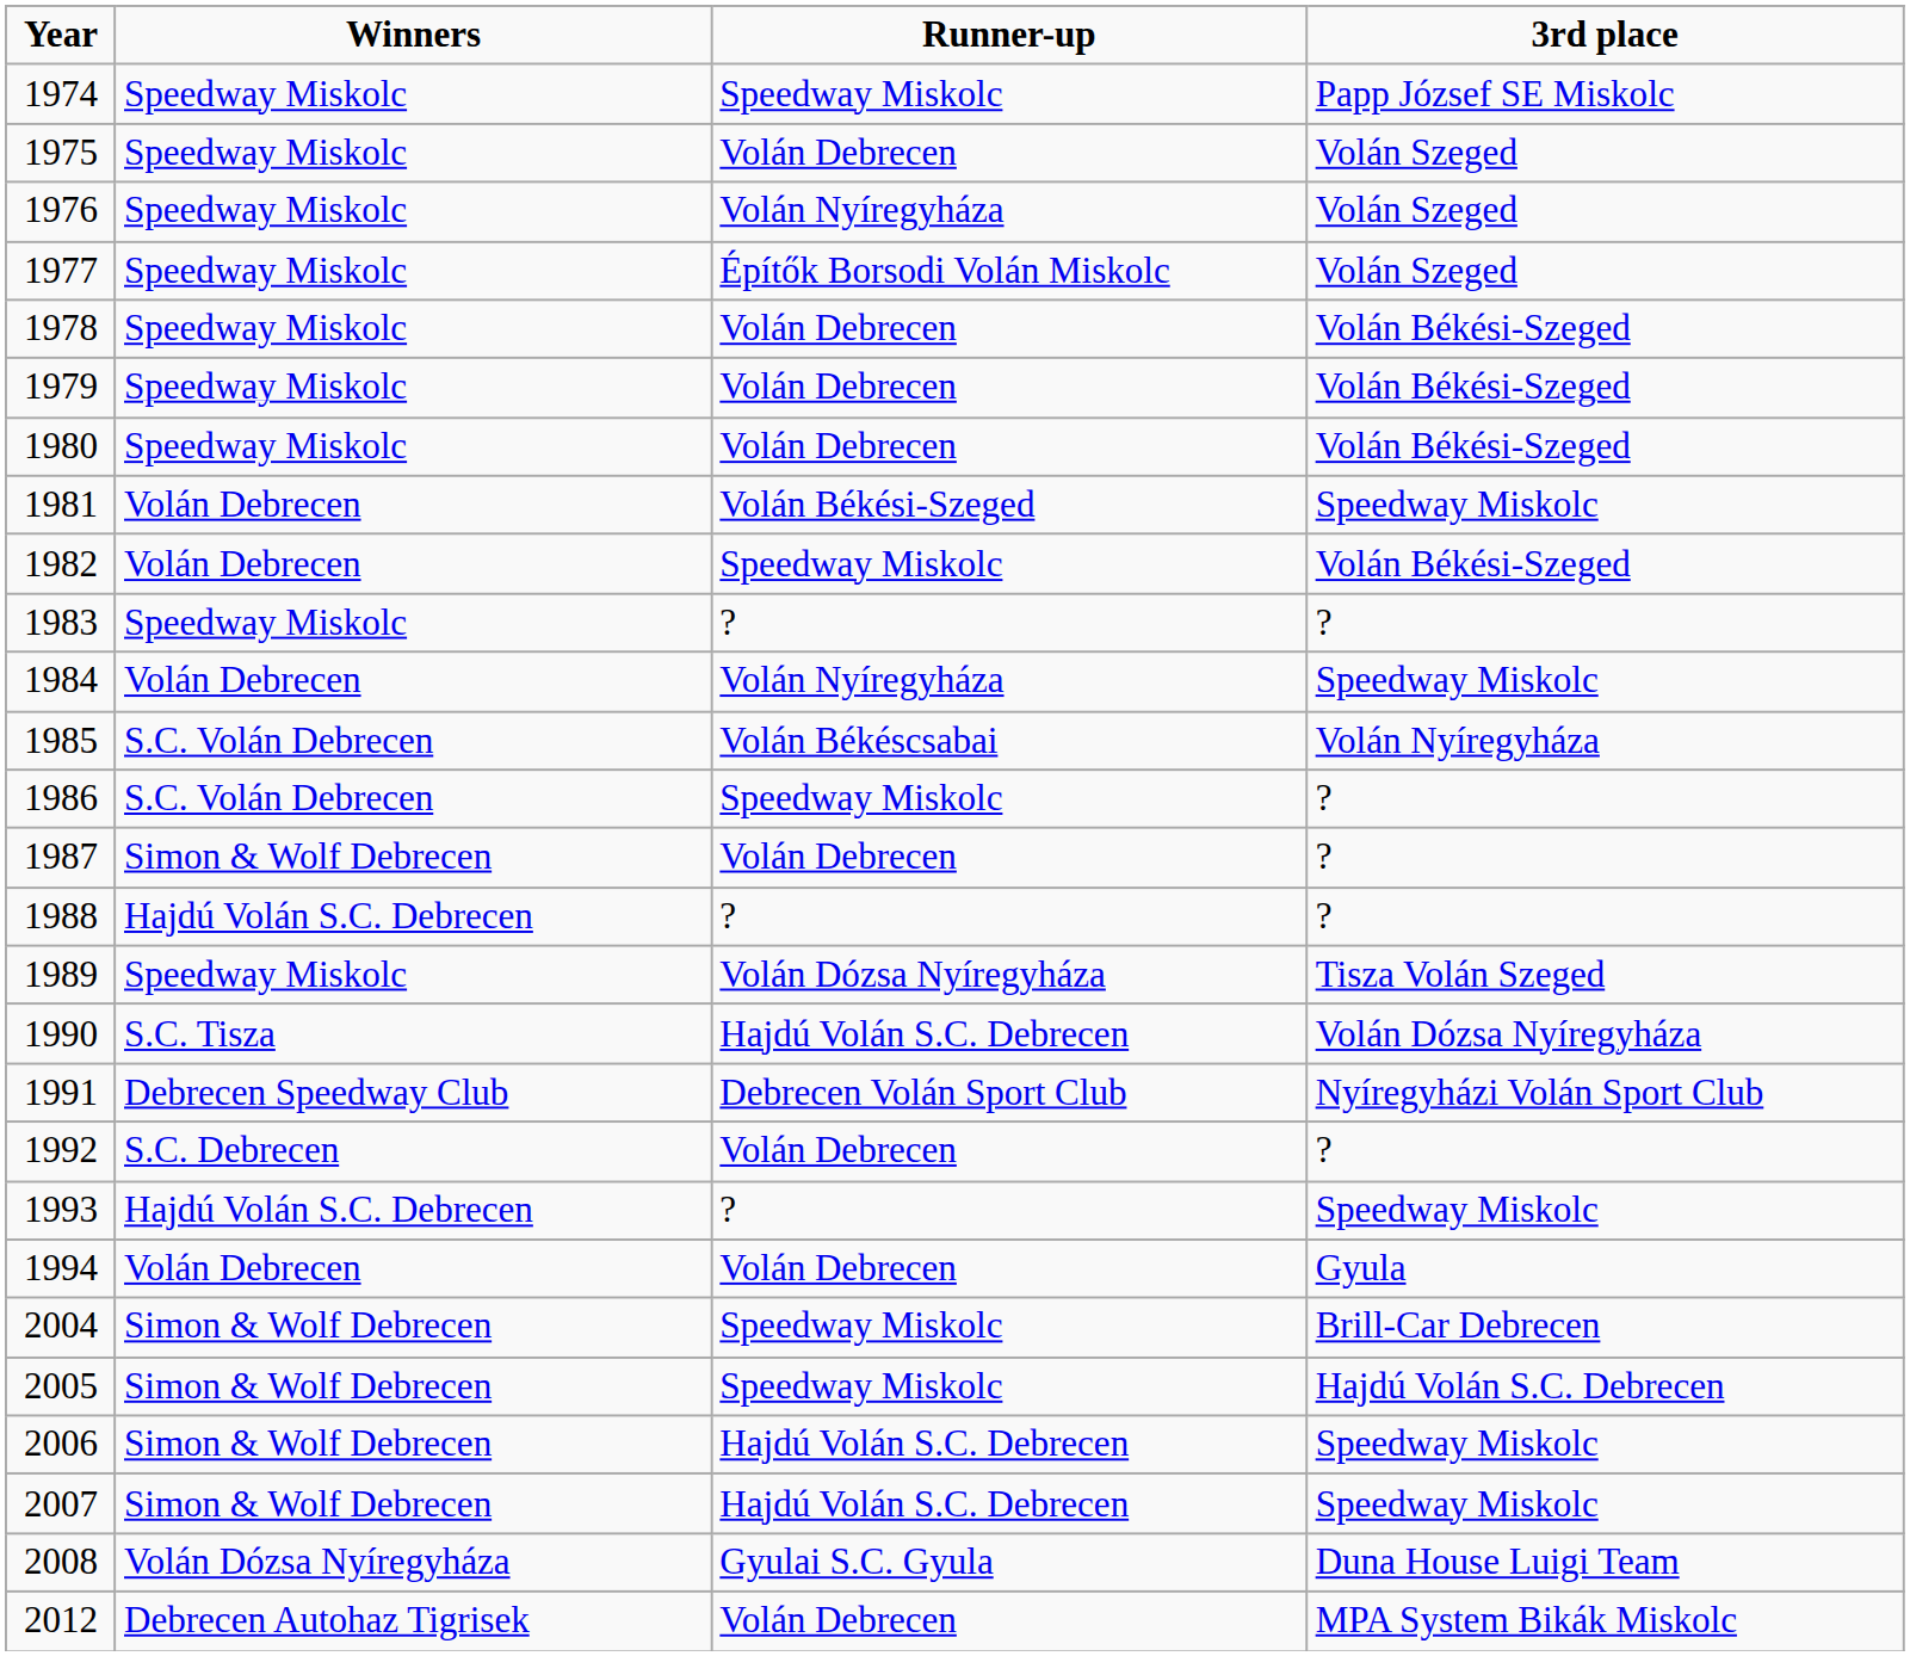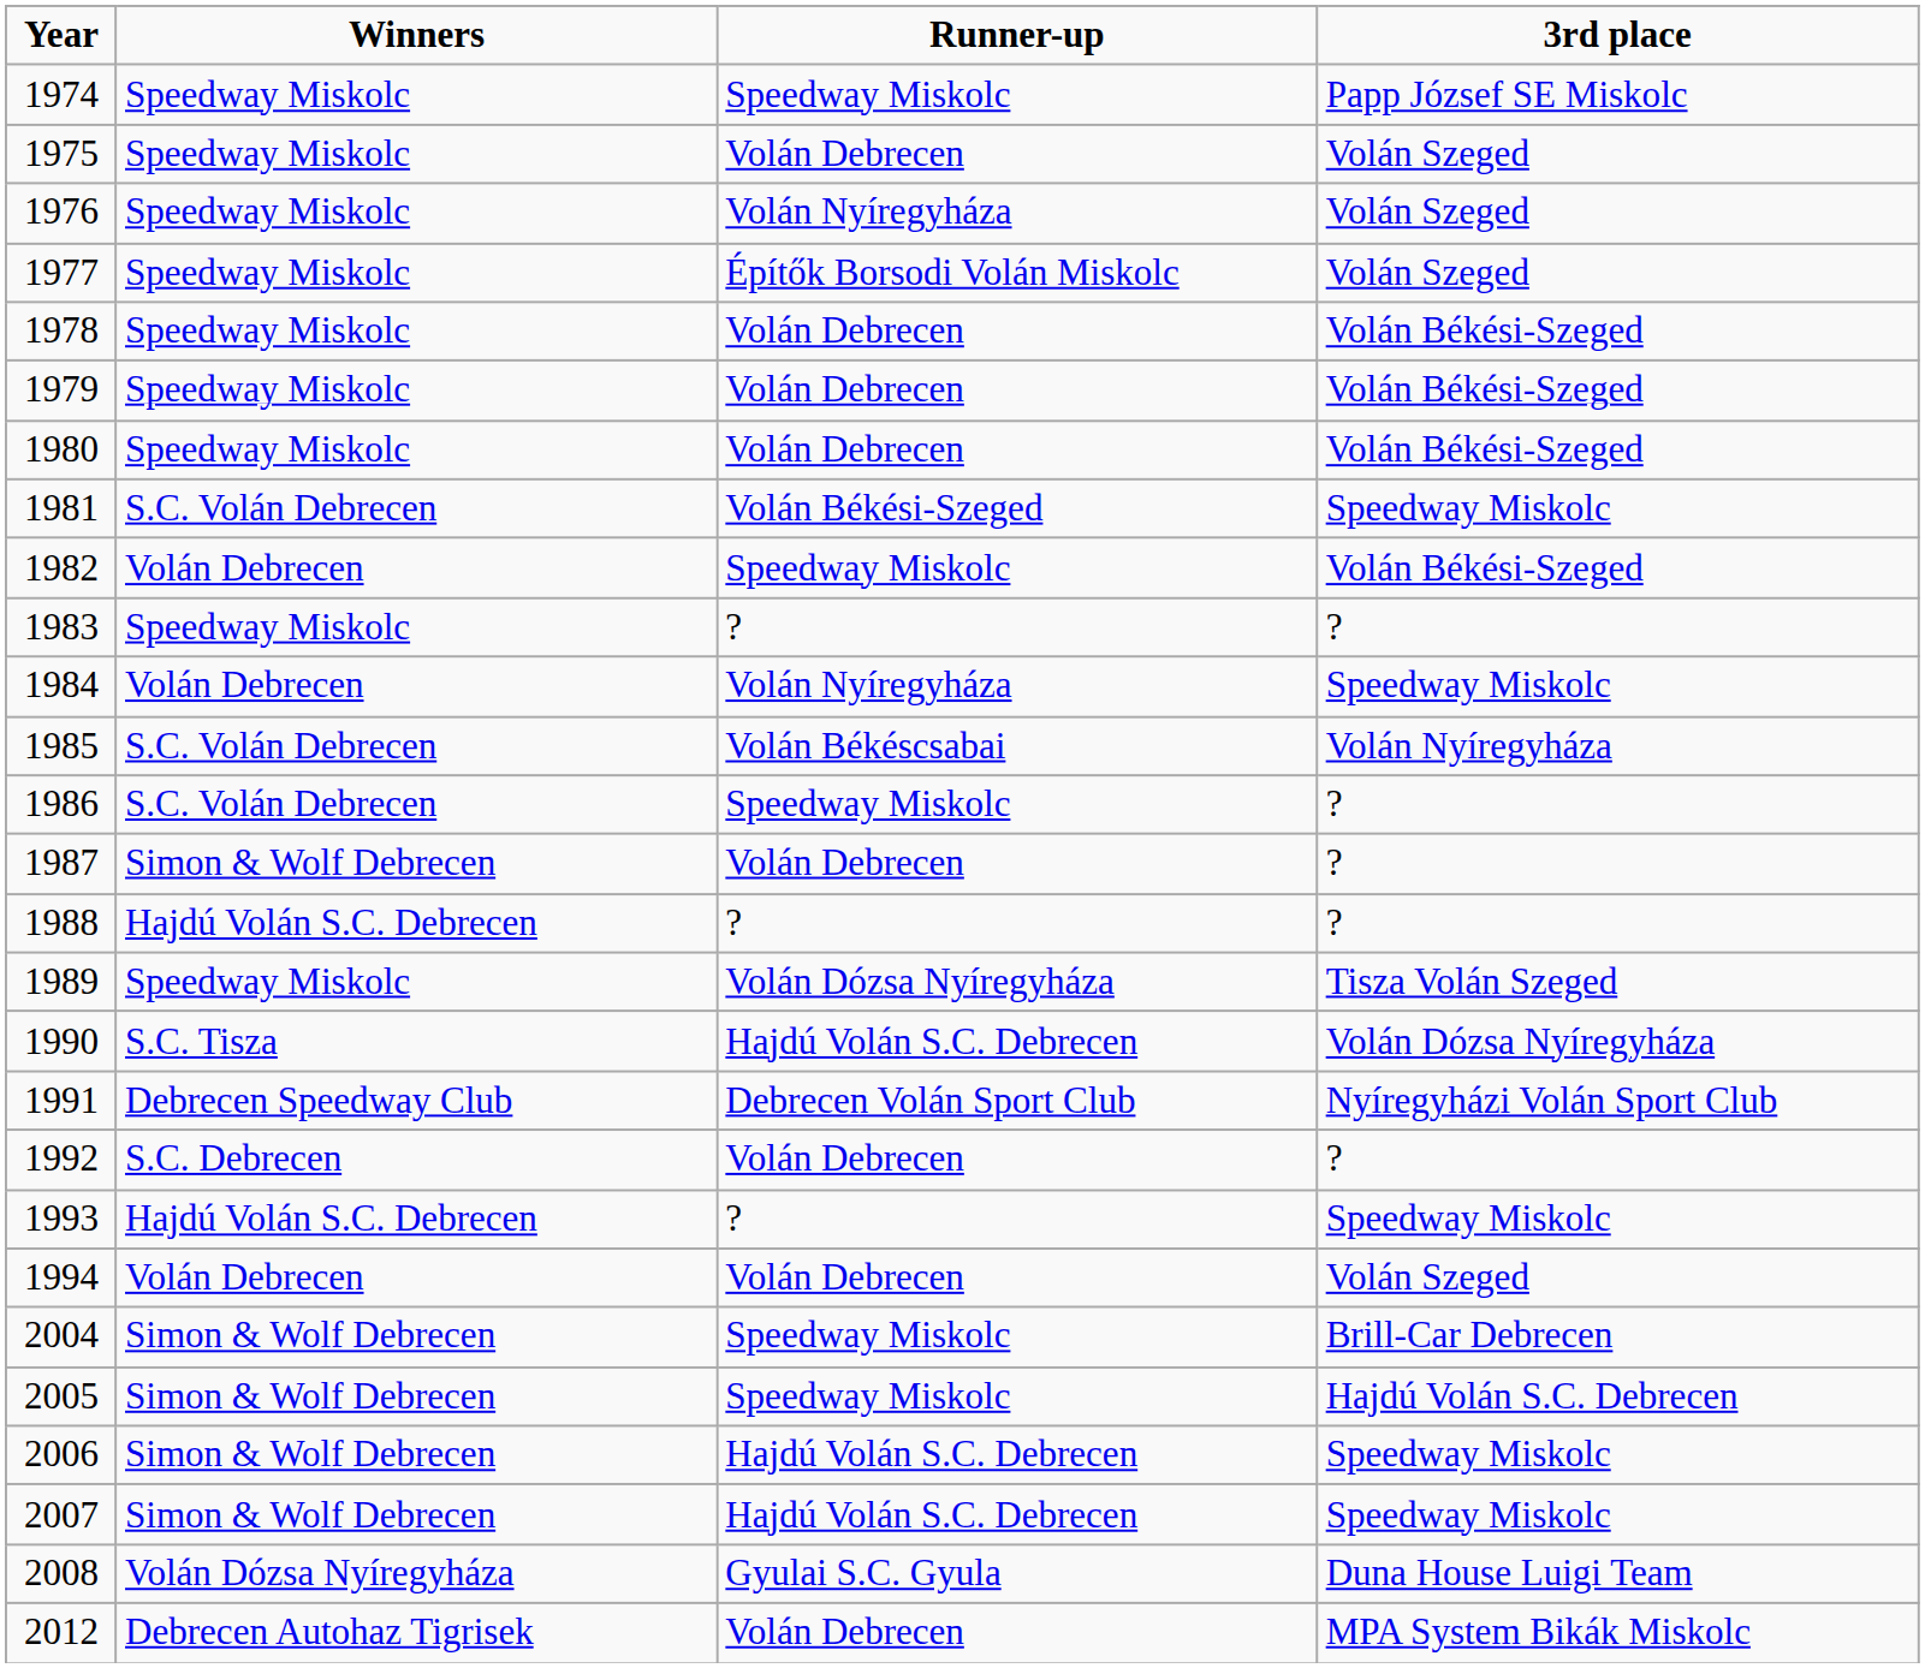 <table class="wikitable">
 <tr align=center>
 <td width=40px  ><strong>Year</strong></td>
 <td width=250px ><strong>Winners</strong></td>
 <td width=250px ><strong>Runner-up</strong></td>
 <td width=250px ><strong>3rd place</strong></td>
 </tr>
 <tr>
 <td align=center>1974</td>
 <td><a href='#'>Speedway Miskolc</a></td>
 <td><a href='#'>Speedway Miskolc</a></td>
 <td><a href='#'>Papp József SE Miskolc</a></td>
 </tr>
 <tr>
 <td align=center>1975</td>
 <td><a href='#'>Speedway Miskolc</a></td>
 <td><a href='#'>Volán Debrecen</a></td>
 <td><a href='#'>Volán Szeged</a></td>
 </tr>
 <tr>
 <td align=center>1976</td>
 <td><a href='#'>Speedway Miskolc</a></td>
 <td><a href='#'>Volán Nyíregyháza</a></td>
 <td><a href='#'>Volán Szeged</a></td>
 </tr>
 <tr>
 <td align=center>1977</td>
 <td><a href='#'>Speedway Miskolc</a></td>
 <td><a href='#'>Építők Borsodi Volán Miskolc</a></td>
 <td><a href='#'>Volán Szeged</a></td>
 </tr>
 <tr>
 <td align=center>1978</td>
 <td><a href='#'>Speedway Miskolc</a></td>
 <td><a href='#'>Volán Debrecen</a></td>
 <td><a href='#'>Volán Békési-Szeged</a></td>
 </tr>
 <tr>
 <td align=center>1979</td>
 <td><a href='#'>Speedway Miskolc</a></td>
 <td><a href='#'>Volán Debrecen</a></td>
 <td><a href='#'>Volán Békési-Szeged</a></td>
 </tr>
 <tr>
 <td align=center>1980</td>
 <td><a href='#'>Speedway Miskolc</a></td>
 <td><a href='#'>Volán Debrecen</a></td>
 <td><a href='#'>Volán Békési-Szeged</a></td>
 </tr>
 <tr>
 <td align=center>1981</td>
-<td><a href='#'>Volán Debrecen</a></td>
+<td><a href='#'>S.C. Volán Debrecen</a></td>
 <td><a href='#'>Volán Békési-Szeged</a></td>
 <td><a href='#'>Speedway Miskolc</a></td>
 </tr>
 <tr>
 <td align=center>1982</td>
 <td><a href='#'>Volán Debrecen</a></td>
 <td><a href='#'>Speedway Miskolc</a></td>
 <td><a href='#'>Volán Békési-Szeged</a></td>
 </tr>
 <tr>
 <td align=center>1983</td>
 <td><a href='#'>Speedway Miskolc</a></td>
 <td>?</td>
 <td>?</td>
 </tr>
 <tr>
 <td align=center>1984</td>
 <td><a href='#'>Volán Debrecen</a></td>
 <td><a href='#'>Volán Nyíregyháza</a></td>
 <td><a href='#'>Speedway Miskolc</a></td>
 </tr>
 <tr>
 <td align=center>1985</td>
 <td><a href='#'>S.C. Volán Debrecen</a></td>
 <td><a href='#'>Volán Békéscsabai</a></td>
 <td><a href='#'>Volán Nyíregyháza</a></td>
 </tr>
 <tr>
 <td align=center>1986</td>
 <td><a href='#'>S.C. Volán Debrecen</a></td>
 <td><a href='#'>Speedway Miskolc</a></td>
 <td>?</td>
 </tr>
 <tr>
 <td align=center>1987</td>
 <td><a href='#'>Simon & Wolf Debrecen</a></td>
 <td><a href='#'>Volán Debrecen</a></td>
 <td>?</td>
 </tr>
 <tr>
 <td align=center>1988</td>
 <td><a href='#'>Hajdú Volán S.C. Debrecen</a></td>
 <td>?</td>
 <td>?</td>
 </tr>
 <tr>
 <td align=center>1989</td>
 <td><a href='#'>Speedway Miskolc</a></td>
 <td><a href='#'>Volán Dózsa Nyíregyháza</a></td>
 <td><a href='#'>Tisza Volán Szeged</a></td>
 </tr>
 <tr>
 <td align=center>1990</td>
 <td><a href='#'>S.C. Tisza</a></td>
 <td><a href='#'>Hajdú Volán S.C. Debrecen</a></td>
 <td><a href='#'>Volán Dózsa Nyíregyháza</a></td>
 </tr>
 <tr>
 <td align=center>1991</td>
 <td><a href='#'>Debrecen Speedway Club</a></td>
 <td><a href='#'>Debrecen Volán Sport Club</a></td>
 <td><a href='#'>Nyíregyházi Volán Sport Club</a></td>
 </tr>
 <tr>
 <td align=center>1992</td>
 <td><a href='#'>S.C. Debrecen</a></td>
 <td><a href='#'>Volán Debrecen</a></td>
 <td>?</td>
 </tr>
 <tr>
 <td align=center>1993</td>
 <td><a href='#'>Hajdú Volán S.C. Debrecen</a></td>
 <td>?</td>
 <td><a href='#'>Speedway Miskolc</a></td>
 </tr>
 <tr>
 <td align=center>1994</td>
 <td><a href='#'>Volán Debrecen</a></td>
 <td><a href='#'>Volán Debrecen</a></td>
-<td><a href='#'>Gyula</a></td>
+<td><a href='#'>Volán Szeged</a></td>
 </tr>
 <tr>
 <td align=center>2004</td>
 <td><a href='#'>Simon & Wolf Debrecen</a></td>
 <td><a href='#'>Speedway Miskolc</a></td>
 <td><a href='#'>Brill-Car Debrecen</a></td>
 </tr>
 <tr>
 <td align=center>2005</td>
 <td><a href='#'>Simon & Wolf Debrecen</a></td>
 <td><a href='#'>Speedway Miskolc</a></td>
 <td><a href='#'>Hajdú Volán S.C. Debrecen</a></td>
 </tr>
 <tr>
 <td align=center>2006</td>
 <td><a href='#'>Simon & Wolf Debrecen</a></td>
 <td><a href='#'>Hajdú Volán S.C. Debrecen</a></td>
 <td><a href='#'>Speedway Miskolc</a></td>
 </tr>
 <tr>
 <td align=center>2007</td>
 <td><a href='#'>Simon & Wolf Debrecen</a></td>
 <td><a href='#'>Hajdú Volán S.C. Debrecen</a></td>
 <td><a href='#'>Speedway Miskolc</a></td>
 </tr>
 <tr>
 <td align=center>2008</td>
 <td><a href='#'>Volán Dózsa Nyíregyháza</a></td>
 <td><a href='#'>Gyulai S.C. Gyula</a></td>
 <td><a href='#'>Duna House Luigi Team</a></td>
 </tr>
 <tr>
 <td align=center>2012</td>
 <td><a href='#'>Debrecen Autohaz Tigrisek</a></td>
 <td><a href='#'>Volán Debrecen</a></td>
 <td><a href='#'>MPA System Bikák Miskolc</a></td>
 </tr>
 </table>
